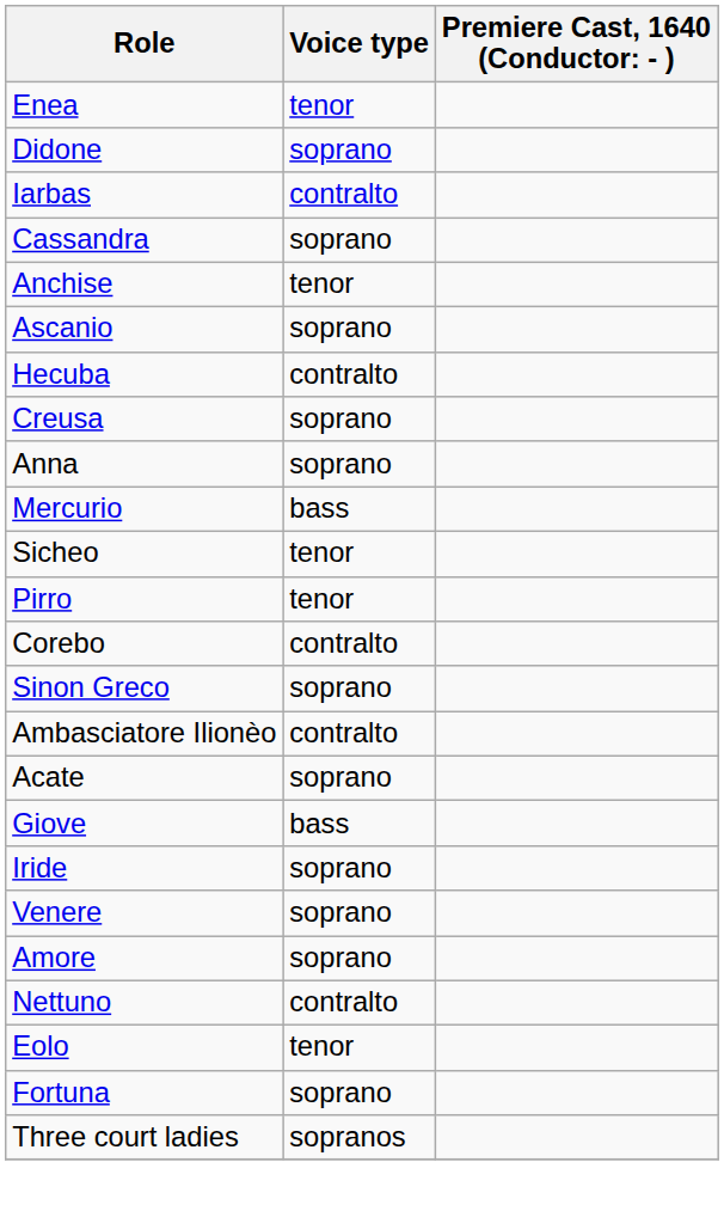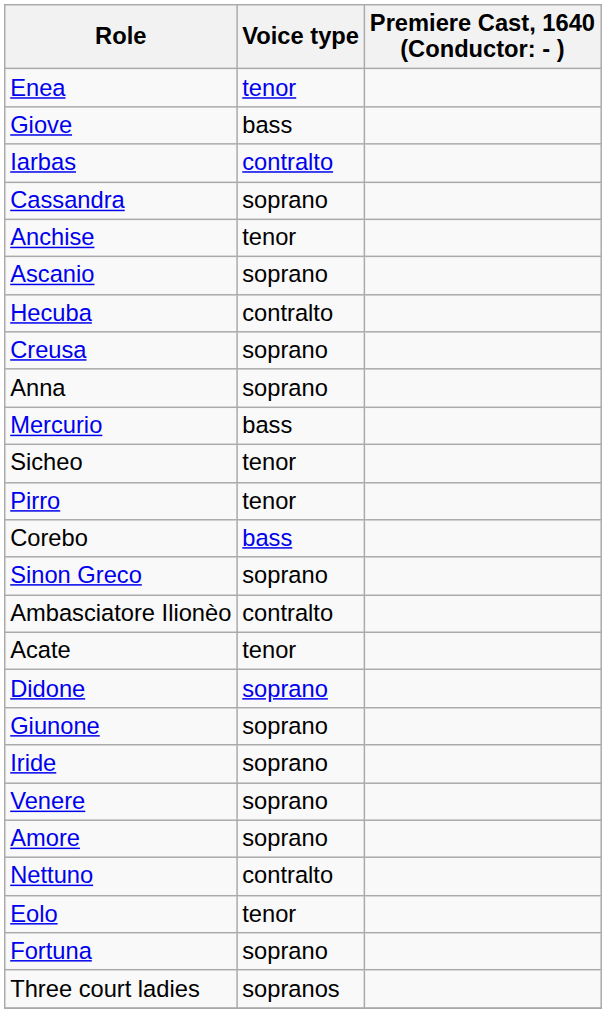 <table class="wikitable">
 <tr>
 <th>Role</th>
 <th>Voice type</th>
 <th>Premiere Cast,  1640<br>(Conductor: - )</th>
 </tr>
 <tr>
 <td><a href='#'>Enea</a></td>
 <td><a href='#'>tenor</a></td>
 <td></td>
 </tr>
 <tr>
-<td><a href='#'>Didone</a></td>
-<td><a href='#'>soprano</a></td>
+<td><a href='#'>Giove</a></td>
+<td>bass</td>
 <td></td>
 </tr>
 <tr>
 <td><a href='#'>Iarbas</a></td>
 <td><a href='#'>contralto</a></td>
 <td></td>
 </tr>
 <tr>
 <td><a href='#'>Cassandra</a></td>
 <td>soprano</td>
 <td></td>
 </tr>
 <tr>
 <td><a href='#'>Anchise</a></td>
 <td>tenor</td>
 <td></td>
 </tr>
 <tr>
 <td><a href='#'>Ascanio</a></td>
 <td>soprano</td>
 <td></td>
 </tr>
 <tr>
 <td><a href='#'>Hecuba</a></td>
 <td>contralto</td>
 <td></td>
 </tr>
 <tr>
 <td><a href='#'>Creusa</a></td>
 <td>soprano</td>
 <td></td>
 </tr>
 <tr>
 <td>Anna</td>
 <td>soprano</td>
 <td></td>
 </tr>
 <tr>
 <td><a href='#'>Mercurio</a></td>
 <td>bass</td>
 <td></td>
 </tr>
 <tr>
 <td>Sicheo</td>
 <td>tenor</td>
 <td></td>
 </tr>
 <tr>
 <td><a href='#'>Pirro</a></td>
 <td>tenor</td>
 <td></td>
 </tr>
 <tr>
 <td>Corebo</td>
-<td>contralto</td>
+<td><a href='#'>bass</a></td>
 <td></td>
 </tr>
 <tr>
 <td><a href='#'>Sinon Greco</a></td>
 <td>soprano</td>
 <td></td>
 </tr>
 <tr>
 <td>Ambasciatore Ilionèo</td>
 <td>contralto</td>
 <td></td>
 </tr>
 <tr>
 <td>Acate</td>
-<td>soprano</td>
+<td>tenor</td>
 <td></td>
 </tr>
 <tr>
-<td><a href='#'>Giove</a></td>
-<td>bass</td>
+<td><a href='#'>Didone</a></td>
+<td><a href='#'>soprano</a></td>
+<td></td>
+</tr>
+<tr>
+<td><a href='#'>Giunone</a></td>
+<td>soprano</td>
 <td></td>
 </tr>
 <tr>
 <td><a href='#'>Iride</a></td>
 <td>soprano</td>
 <td></td>
 </tr>
 <tr>
 <td><a href='#'>Venere</a></td>
 <td>soprano</td>
 <td></td>
 </tr>
 <tr>
 <td><a href='#'>Amore</a></td>
 <td>soprano</td>
 <td></td>
 </tr>
 <tr>
 <td><a href='#'>Nettuno</a></td>
 <td>contralto</td>
 <td></td>
 </tr>
 <tr>
 <td><a href='#'>Eolo</a></td>
 <td>tenor</td>
 <td></td>
 </tr>
 <tr>
 <td><a href='#'>Fortuna</a></td>
 <td>soprano</td>
 <td></td>
 </tr>
 <tr>
 <td>Three court ladies</td>
 <td>sopranos</td>
 <td></td>
 </tr>
 <tr>
 </tr>
 </table>
